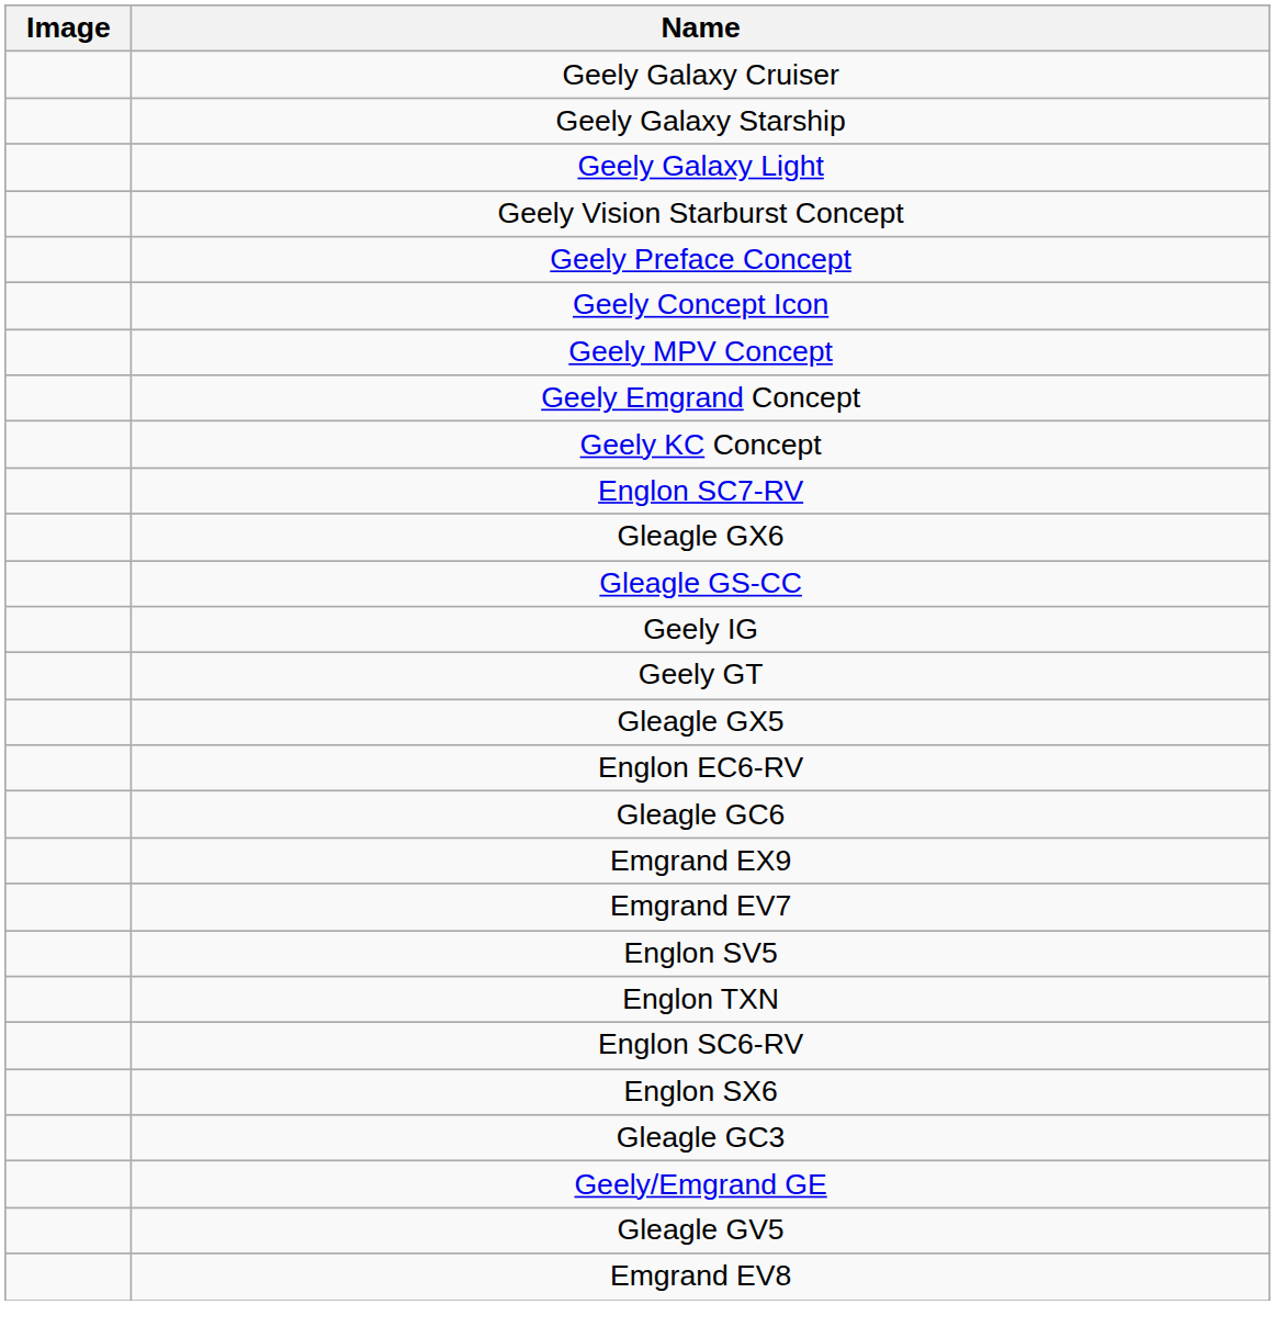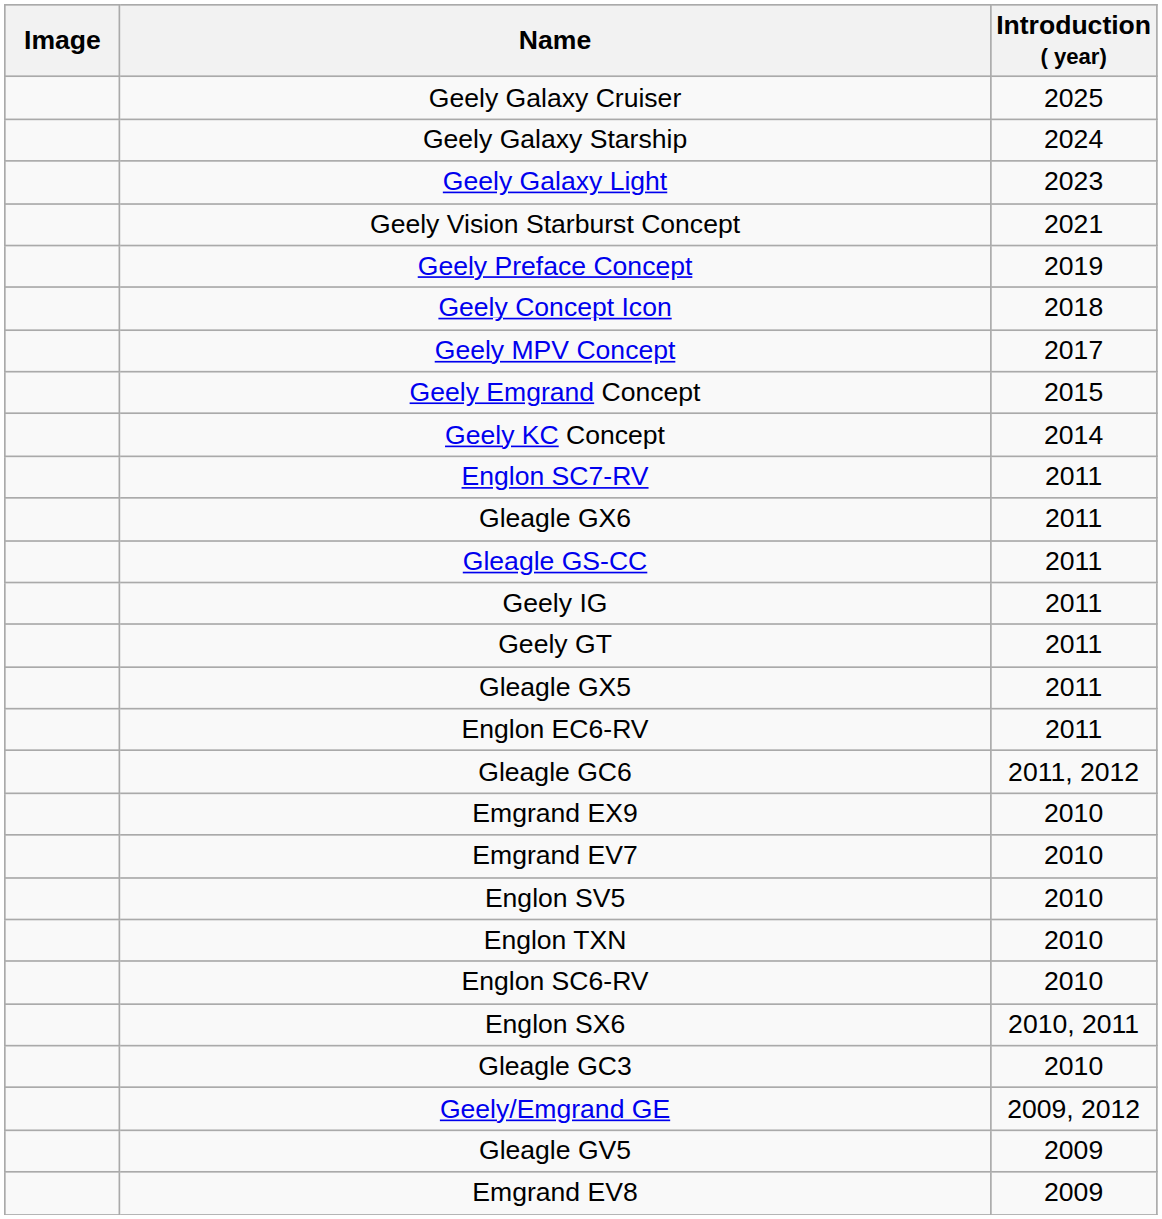 <table class="wikitable" style="text-align: center; width: 55%">
 <tr>
 <th class="unsortable" width="10%">Image</th>
 <th>Name</th>
+<th width="6%">Introduction<br><small>( year)</small></th>
 </tr>
 <tr>
 <td></td>
 <td>Geely Galaxy Cruiser</td>
+<td>2025</td>
 </tr>
 <tr>
 <td></td>
 <td>Geely Galaxy Starship</td>
+<td>2024</td>
 </tr>
 <tr>
 <td></td>
 <td><a href='#'>Geely Galaxy Light</a></td>
+<td>2023</td>
 </tr>
 <tr>
 <td></td>
 <td>Geely Vision Starburst Concept</td>
+<td>2021</td>
 </tr>
 <tr>
 <td></td>
 <td><a href='#'>Geely Preface Concept</a></td>
+<td>2019</td>
 </tr>
 <tr>
 <td></td>
 <td><a href='#'>Geely Concept Icon</a></td>
+<td>2018</td>
 </tr>
 <tr>
 <td></td>
 <td><a href='#'>Geely MPV Concept</a></td>
+<td>2017</td>
 </tr>
 <tr>
 <td></td>
 <td><a href='#'>Geely Emgrand</a> Concept</td>
+<td>2015</td>
 </tr>
 <tr>
 <td></td>
 <td><a href='#'>Geely KC</a> Concept</td>
+<td>2014</td>
 </tr>
 <tr>
 <td></td>
 <td><a href='#'>Englon SC7-RV</a></td>
+<td>2011</td>
 </tr>
 <tr>
 <td></td>
 <td>Gleagle GX6</td>
+<td>2011</td>
 </tr>
 <tr>
 <td></td>
 <td><a href='#'>Gleagle GS-CC</a></td>
+<td>2011</td>
 </tr>
 <tr>
 <td></td>
 <td>Geely IG</td>
+<td>2011</td>
 </tr>
 <tr>
 <td></td>
 <td>Geely GT</td>
+<td>2011</td>
 </tr>
 <tr>
 <td></td>
 <td>Gleagle GX5</td>
+<td>2011</td>
 </tr>
 <tr>
 <td></td>
 <td>Englon EC6-RV</td>
+<td>2011</td>
 </tr>
 <tr>
 <td></td>
 <td>Gleagle GC6</td>
+<td>2011, 2012</td>
 </tr>
 <tr>
 <td></td>
 <td>Emgrand EX9</td>
+<td>2010</td>
 </tr>
 <tr>
 <td></td>
 <td>Emgrand EV7</td>
+<td>2010</td>
 </tr>
 <tr>
 <td></td>
 <td>Englon SV5</td>
+<td>2010</td>
 </tr>
 <tr>
 <td></td>
 <td>Englon TXN</td>
+<td>2010</td>
 </tr>
 <tr>
 <td></td>
 <td>Englon SC6-RV</td>
+<td>2010</td>
 </tr>
 <tr>
 <td></td>
 <td>Englon SX6</td>
+<td>2010, 2011</td>
 </tr>
 <tr>
 <td></td>
 <td>Gleagle GC3</td>
+<td>2010</td>
 </tr>
 <tr>
 <td></td>
 <td><a href='#'>Geely/Emgrand GE</a></td>
+<td>2009, 2012</td>
 </tr>
 <tr>
 <td></td>
 <td>Gleagle GV5</td>
+<td>2009</td>
 </tr>
 <tr>
 <td></td>
 <td>Emgrand EV8</td>
+<td>2009</td>
 </tr>
 </table>
